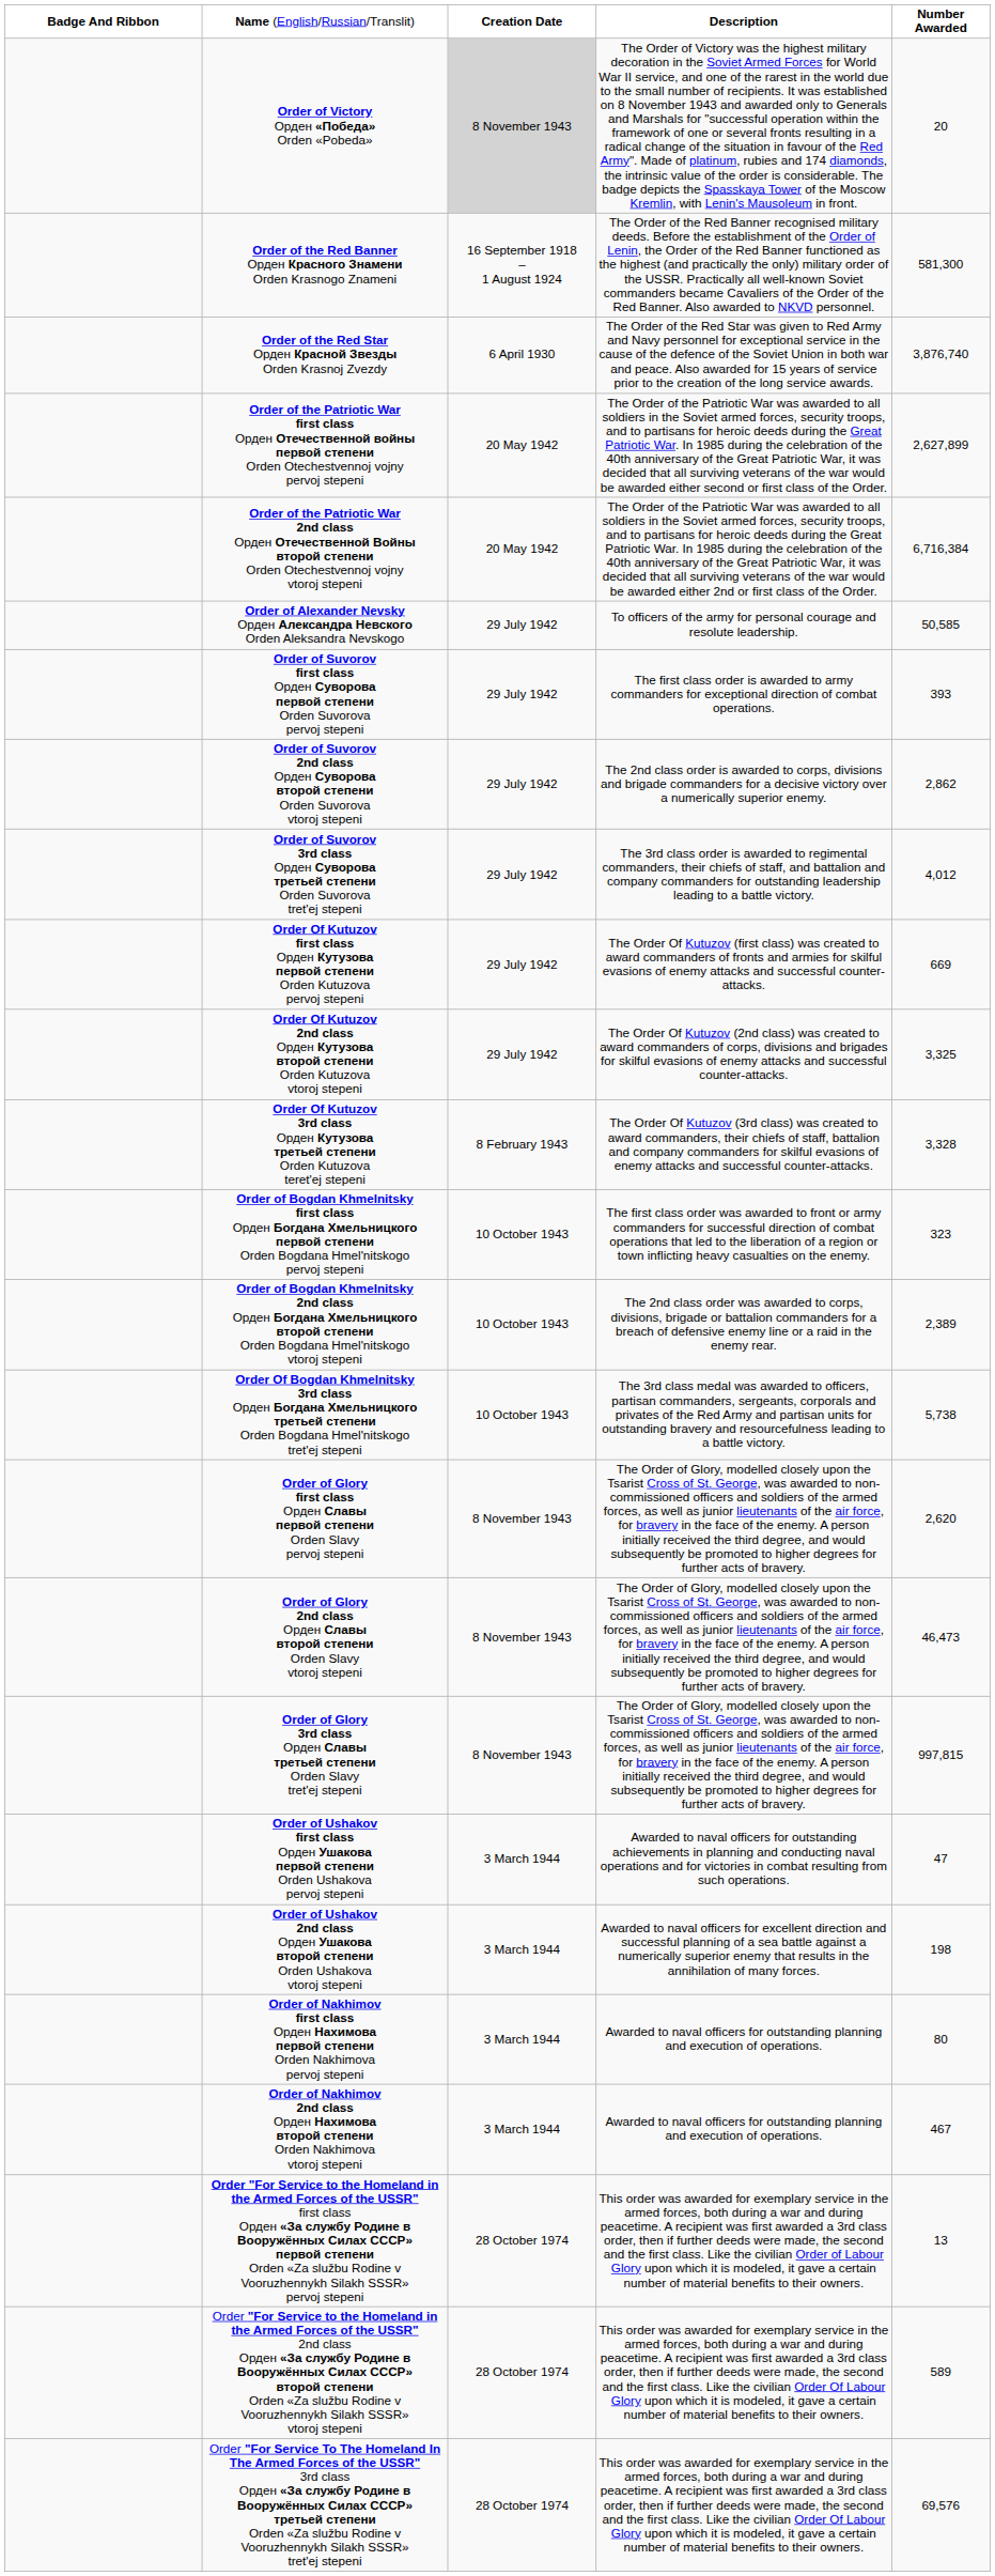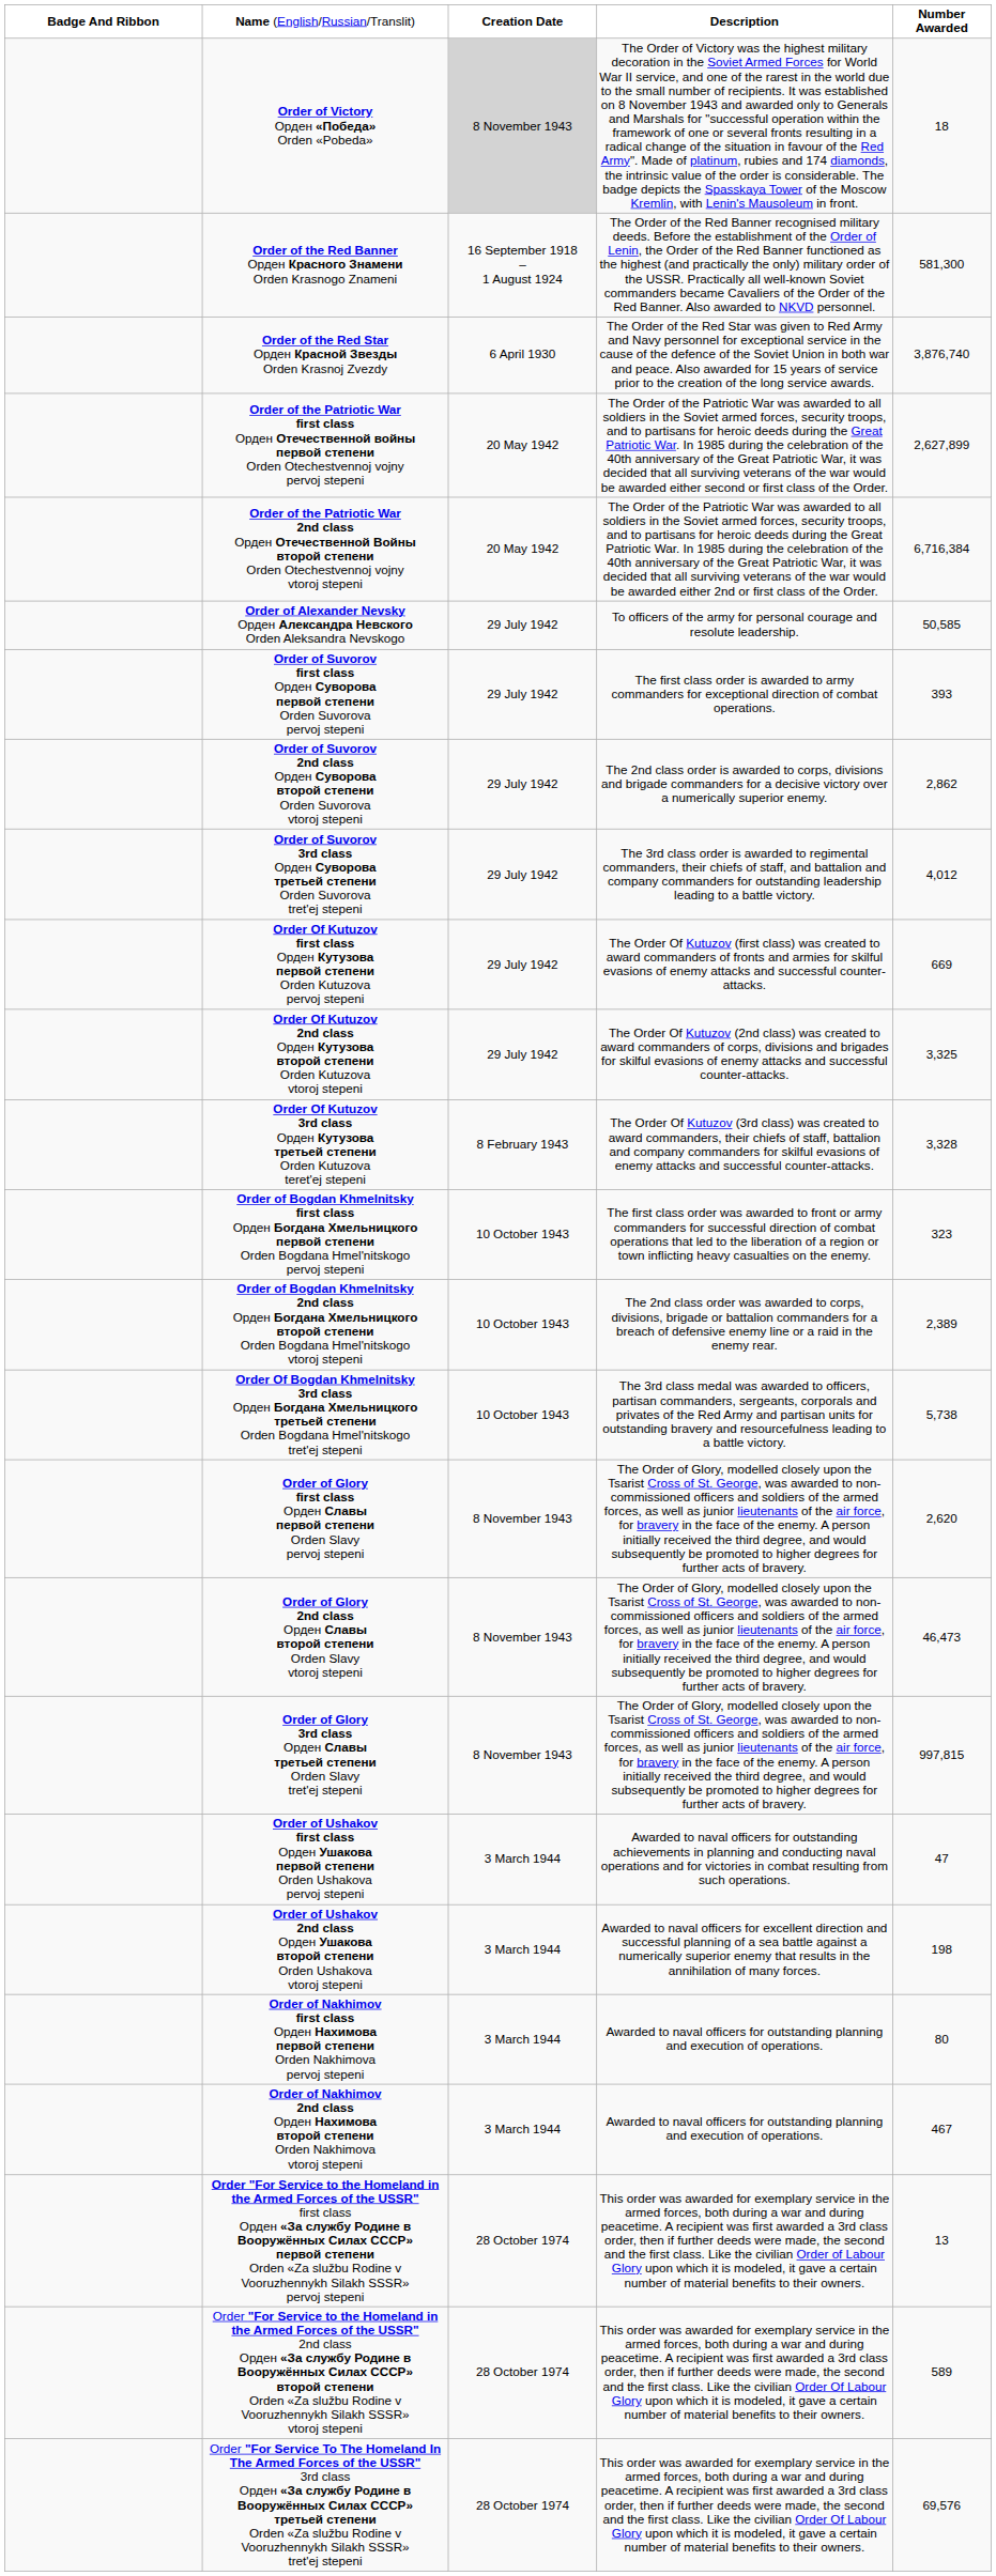 <table class="wikitable" width="100%" style="text-align:center;">
 <tr>
 <td width="20%" bgcolor="#FFFFFF"><strong>Badge And Ribbon</strong></td>
 <td width="25%" bgcolor="#FFFFFF"><strong>Name</strong> (<a href='#'>English</a>/<a href='#'>Russian</a>/Translit)</td>
 <td width="15%" bgcolor="#FFFFFF"><strong>Creation Date</strong></td>
 <td width="30%" bgcolor="#FFFFFF"><strong>Description</strong></td>
 <td width="10%" bgcolor="#FFFFFF"><strong>Number Awarded</strong></td>
 </tr>
 <tr>
 <td><br></td>
 <td><strong><a href='#'>Order of Victory</a></strong><br>Орден <strong>«Победа»</strong><br>Orden «Pobeda»</td>
 <td style="background: lightgrey;">8 November 1943</td>
 <td>The Order of Victory was the highest military decoration in the <a href='#'>Soviet Armed Forces</a> for World War II service, and one of the rarest in the world due to the small number of recipients. It was established on 8 November 1943 and awarded only to Generals and Marshals for "successful operation within the framework of one or several fronts resulting in a radical change of the situation in favour of the <a href='#'>Red Army</a>". Made of <a href='#'>platinum</a>, rubies and 174 <a href='#'>diamonds</a>, the intrinsic value of the order is considerable. The badge depicts the <a href='#'>Spasskaya Tower</a> of the Moscow <a href='#'>Kremlin</a>, with <a href='#'>Lenin's Mausoleum</a> in front.</td>
-<td>20</td>
+<td>18</td>
 </tr>
 <tr>
 <td><br><br><br></td>
 <td><strong><a href='#'>Order of the Red Banner</a></strong><br>Орден <strong>Крaсного Знамени</strong><br>Orden Krasnogo Znameni</td>
 <td>16 September 1918<br>–<br>1 August 1924</td>
 <td>The Order of the Red Banner recognised military deeds. Before the establishment of the <a href='#'>Order of Lenin</a>, the Order of the Red Banner functioned as the highest (and practically the only) military order of the USSR. Practically all well-known Soviet commanders became Cavaliers of the Order of the Red Banner. Also awarded to <a href='#'>NKVD</a> personnel.</td>
 <td>581,300</td>
 </tr>
 <tr>
 <td><br></td>
 <td><strong><a href='#'>Order of the Red Star</a></strong><br>Орден <strong>Красной Звезды</strong><br>Orden Krasnoj Zvezdy</td>
 <td>6 April 1930</td>
 <td>The Order of the Red Star was given to Red Army and Navy personnel for exceptional service in the cause of the defence of the Soviet Union in both war and peace. Also awarded for 15 years of service prior to the creation of the long service awards.</td>
 <td>3,876,740</td>
 </tr>
 <tr>
 <td><br><br></td>
 <td><strong><a href='#'>Order of the Patriotic War</a><br>first class</strong><br>Орден <strong>Отечественной войны<br>первой степени</strong><br>Orden Otechestvennoj vojny<br>pervoj stepeni</td>
 <td>20 May 1942</td>
 <td>The Order of the Patriotic War was awarded to all soldiers in the Soviet armed forces, security troops, and to partisans for heroic deeds during the <a href='#'>Great Patriotic War</a>. In 1985 during the celebration of the 40th anniversary of the Great Patriotic War, it was decided that all surviving veterans of the war would be awarded either second or first class of the Order.</td>
 <td>2,627,899</td>
 </tr>
 <tr>
 <td><br><br></td>
 <td><strong><a href='#'>Order of the Patriotic War</a><br>2nd class</strong><br>Орден <strong>Отечественной Войны<br>второй степени</strong><br>Orden Otechestvennoj vojny<br>vtoroj stepeni</td>
 <td>20 May 1942</td>
 <td>The Order of the Patriotic War was awarded to all soldiers in the Soviet armed forces, security troops, and to partisans for heroic deeds during the Great Patriotic War. In 1985 during the celebration of the 40th anniversary of the Great Patriotic War, it was decided that all surviving veterans of the war would be awarded either 2nd or first class of the Order.</td>
 <td>6,716,384</td>
 </tr>
 <tr>
 <td><br><br></td>
 <td><strong><a href='#'>Order of Alexander Nevsky</a></strong><br>Орден <strong>Александра Невского</strong><br>Orden Aleksandra Nevskogo</td>
 <td>29 July 1942</td>
 <td>To officers of the army for personal courage and resolute leadership.</td>
 <td>50,585</td>
 </tr>
 <tr>
 <td><br><br></td>
 <td><strong><a href='#'>Order of Suvorov</a><br>first class</strong><br>Орден <strong>Суворова<br>первой степени</strong><br>Orden Suvorova<br>pervoj stepeni</td>
 <td>29 July 1942</td>
 <td>The first class order is awarded to army commanders for exceptional direction of combat operations.</td>
 <td>393</td>
 </tr>
 <tr>
 <td><br><br></td>
 <td><strong><a href='#'>Order of Suvorov</a><br>2nd class</strong><br>Орден <strong>Суворова<br>второй степени</strong><br>Orden Suvorova<br>vtoroj stepeni</td>
 <td>29 July 1942</td>
 <td>The 2nd class order is awarded to corps, divisions and brigade commanders for a decisive victory over a numerically superior enemy.</td>
 <td>2,862</td>
 </tr>
 <tr>
 <td><br><br></td>
 <td><strong><a href='#'>Order of Suvorov</a><br>3rd class</strong><br>Орден <strong>Суворова<br>третьей степени</strong><br>Orden Suvorova<br>tret'ej stepeni</td>
 <td>29 July 1942</td>
 <td>The 3rd class order is awarded to regimental commanders, their chiefs of staff, and battalion and company commanders for outstanding leadership leading to a battle victory.</td>
 <td>4,012</td>
 </tr>
 <tr>
 <td><br><br></td>
 <td><strong><a href='#'>Order Of Kutuzov</a><br>first class</strong><br>Орден <strong>Кутузова<br>первой степени</strong><br>Orden Kutuzova<br>pervoj stepeni</td>
 <td>29 July 1942</td>
 <td>The Order Of <a href='#'>Kutuzov</a> (first class) was created to award commanders of fronts and armies for skilful evasions of enemy attacks and successful counter-attacks.</td>
 <td>669</td>
 </tr>
 <tr>
 <td><br><br></td>
 <td><strong><a href='#'>Order Of Kutuzov</a><br>2nd class</strong><br>Орден <strong>Кутузова<br>второй степени</strong><br>Orden Kutuzova<br>vtoroj stepeni</td>
 <td>29 July 1942</td>
 <td>The Order Of <a href='#'>Kutuzov</a> (2nd class) was created to award commanders of corps, divisions and brigades for skilful evasions of enemy attacks and successful counter-attacks.</td>
 <td>3,325</td>
 </tr>
 <tr>
 <td><br><br></td>
 <td><strong><a href='#'>Order Of Kutuzov</a><br>3rd class</strong><br>Орден <strong>Кутузова<br>третьей степени</strong><br>Orden Kutuzova<br>tеret'ej stepeni</td>
 <td>8 February 1943</td>
 <td>The Order Of <a href='#'>Kutuzov</a> (3rd class) was created to award commanders, their chiefs of staff, battalion and company commanders for skilful evasions of enemy attacks and successful counter-attacks.</td>
 <td>3,328</td>
 </tr>
 <tr>
 <td><br></td>
 <td><strong><a href='#'>Order of Bogdan Khmelnitsky</a><br>first class</strong><br>Орден <strong>Богдана Хмельницкого<br>первой степени</strong><br>Orden Bogdana Hmel'nitskogo<br>pervoj stepeni</td>
 <td>10 October 1943</td>
 <td>The first class order was awarded to front or army commanders for successful direction of combat operations that led to the liberation of a region or town inflicting heavy casualties on the enemy.</td>
 <td>323</td>
 </tr>
 <tr>
 <td><br></td>
 <td><strong><a href='#'>Order of Bogdan Khmelnitsky</a><br>2nd class</strong><br>Орден <strong>Богдана Хмельницкого<br>второй степени</strong><br>Orden Bogdana Hmel'nitskogo<br>vtoroj stepeni</td>
 <td>10 October 1943</td>
 <td>The 2nd class order was awarded to corps, divisions, brigade or battalion commanders for a breach of defensive enemy line or a raid in the enemy rear.</td>
 <td>2,389</td>
 </tr>
 <tr>
 <td><br></td>
 <td><strong><a href='#'>Order Of Bogdan Khmelnitsky</a><br>3rd class</strong><br>Орден <strong>Богдана Хмельницкого<br>третьей степени</strong><br>Orden Bogdana Hmel'nitskogo<br>tret'ej stepeni</td>
 <td>10 October 1943</td>
 <td>The 3rd class medal was awarded to officers, partisan commanders, sergeants, corporals and privates of the Red Army and partisan units for outstanding bravery and resourcefulness leading to a battle victory.</td>
 <td>5,738</td>
 </tr>
 <tr>
 <td><br></td>
 <td><strong><a href='#'>Order of Glory</a><br>first class</strong><br>Орден <strong>Славы<br>первой степени</strong><br>Orden Slavy<br>pervoj stepeni</td>
 <td>8 November 1943</td>
 <td>The Order of Glory, modelled closely upon the Tsarist <a href='#'>Cross of St. George</a>, was awarded to non-commissioned officers and soldiers of the armed forces, as well as junior <a href='#'>lieutenants</a> of the <a href='#'>air force</a>, for <a href='#'>bravery</a> in the face of the enemy. A person initially received the third degree, and would subsequently be promoted to higher degrees for further acts of bravery.</td>
 <td>2,620</td>
 </tr>
 <tr>
 <td><br></td>
 <td><strong><a href='#'>Order of Glory</a><br>2nd class</strong><br>Орден <strong>Славы<br>второй степени</strong><br>Orden Slavy<br>vtoroj stepeni</td>
 <td>8 November 1943</td>
 <td>The Order of Glory, modelled closely upon the Tsarist <a href='#'>Cross of St. George</a>, was awarded to non-commissioned officers and soldiers of the armed forces, as well as junior <a href='#'>lieutenants</a> of the <a href='#'>air force</a>, for <a href='#'>bravery</a> in the face of the enemy. A person initially received the third degree, and would subsequently be promoted to higher degrees for further acts of bravery.</td>
 <td>46,473</td>
 </tr>
 <tr>
 <td><br></td>
 <td><strong><a href='#'>Order of Glory</a><br>3rd class</strong><br>Орден <strong>Славы<br>третьей степени</strong><br>Orden Slavy<br>tret'ej stepeni</td>
 <td>8 November 1943</td>
 <td>The Order of Glory, modelled closely upon the Tsarist <a href='#'>Cross of St. George</a>, was awarded to non-commissioned officers and soldiers of the armed forces, as well as junior <a href='#'>lieutenants</a> of the <a href='#'>air force</a>, for <a href='#'>bravery</a> in the face of the enemy. A person initially received the third degree, and would subsequently be promoted to higher degrees for further acts of bravery.</td>
 <td>997,815</td>
 </tr>
 <tr>
 <td><br></td>
 <td><strong><a href='#'>Order of Ushakov</a><br>first class</strong><br>Орден <strong>Ушакова<br>первой степени</strong><br>Orden Ushakova<br>pervoj stepeni</td>
 <td>3 March 1944</td>
 <td>Awarded to naval officers for outstanding achievements in planning and conducting naval operations and for victories in combat resulting from such operations.</td>
 <td>47</td>
 </tr>
 <tr>
 <td><br></td>
 <td><strong><a href='#'>Order of Ushakov</a><br>2nd class</strong><br>Орден <strong>Ушакова<br>второй степени</strong><br>Orden Ushakova<br>vtoroj stepeni</td>
 <td>3 March 1944</td>
 <td>Awarded to naval officers for excellent direction and successful planning of a sea battle against a numerically superior enemy that results in the annihilation of many forces.</td>
 <td>198</td>
 </tr>
 <tr>
 <td><br></td>
 <td><strong><a href='#'>Order of Nakhimov</a><br>first class</strong><br>Орден <strong>Нахимова<br>первой степени</strong><br>Orden Nakhimova<br>pervoj stepeni</td>
 <td>3 March 1944</td>
 <td>Awarded to naval officers for outstanding planning and execution of operations.</td>
 <td>80</td>
 </tr>
 <tr>
 <td><br></td>
 <td><strong><a href='#'>Order of Nakhimov</a><br>2nd class</strong><br>Орден <strong>Нахимова<br>второй степени</strong><br>Orden Nakhimova<br>vtoroj stepeni</td>
 <td>3 March 1944</td>
 <td>Awarded to naval officers for outstanding planning and execution of operations.</td>
 <td>467</td>
 </tr>
 <tr>
 <td><br></td>
 <td><strong><a href='#'>Order "For Service to the Homeland in the Armed Forces of the USSR"</a></strong><br>first class<br>Орден <strong>«За службу Родине в Вооружённых Силах СССР»<br>первой степени</strong><br>Orden «Za službu Rodine v Vooruzhennykh Silakh SSSR»<br>pervoj stepeni</td>
 <td>28 October 1974</td>
 <td>This order was awarded for exemplary service in the armed forces, both during a war and during peacetime. A recipient was first awarded a 3rd class order, then if further deeds were made, the second and the first class. Like the civilian <a href='#'>Order of Labour Glory</a> upon which it is modeled, it gave a certain number of material benefits to their owners.</td>
 <td>13</td>
 </tr>
 <tr>
 <td><br></td>
 <td><a href='#'>Order <strong>"For Service to the Homeland in the Armed Forces of the USSR"</strong></a><br>2nd class<br>Орден <strong>«За службу Родине в Вооружённых Силах СССР»<br>второй степени</strong><br>Orden «Za službu Rodine v Vooruzhennykh Silakh SSSR»<br>vtoroj stepeni</td>
 <td>28 October 1974</td>
 <td>This order was awarded for exemplary service in the armed forces, both during a war and during peacetime. A recipient was first awarded a 3rd class order, then if further deeds were made, the second and the first class. Like the civilian <a href='#'>Order Of Labour Glory</a> upon which it is modeled, it gave a certain number of material benefits to their owners.</td>
 <td>589</td>
 </tr>
 <tr>
 <td><br></td>
 <td><a href='#'>Order <strong>"For Service To The Homeland In The Armed Forces of the USSR"</strong></a><br>3rd class<br>Орден <strong>«За службу Родине в Вооружённых Силах СССР»<br>третьей степени</strong><br>Orden «Za službu Rodine v Vooruzhennykh Silakh SSSR»<br>tret'ej stepeni</td>
 <td>28 October 1974</td>
 <td>This order was awarded for exemplary service in the armed forces, both during a war and during peacetime. A recipient was first awarded a 3rd class order, then if further deeds were made, the second and the first class. Like the civilian <a href='#'>Order Of Labour Glory</a> upon which it is modeled, it gave a certain number of material benefits to their owners.</td>
 <td>69,576</td>
 </tr>
 </table>
